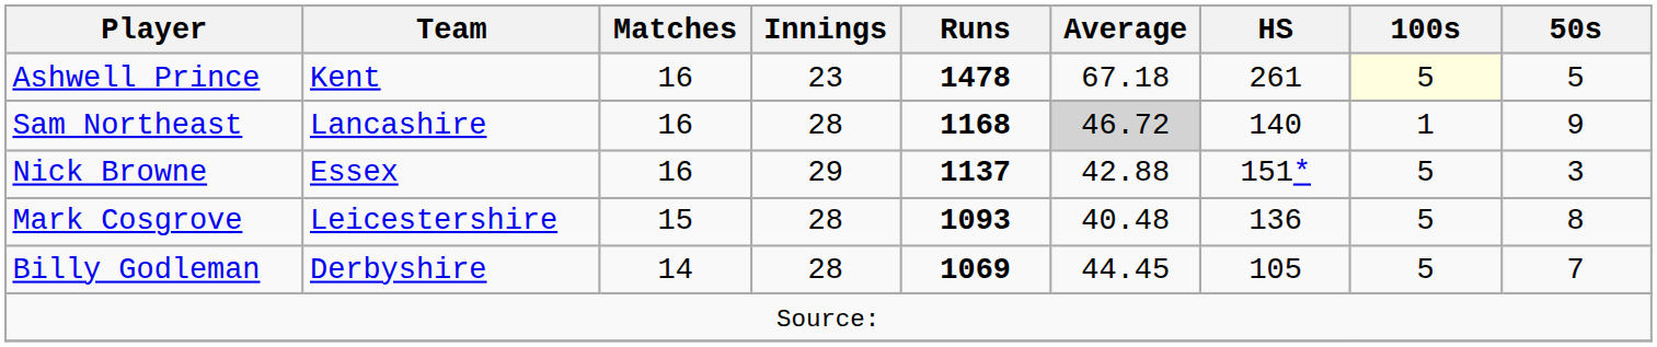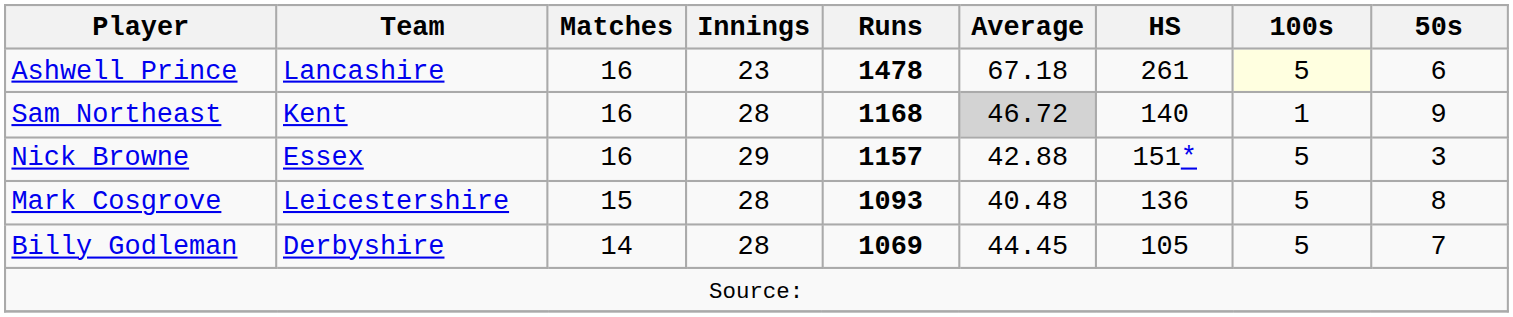 <table class="wikitable" style="text-align:center;">
 <tr>
 <th width=125>Player</th>
 <th width=125>Team</th>
 <th width=60>Matches</th>
 <th width=60>Innings</th>
 <th width=60>Runs</th>
 <th width=60>Average</th>
 <th width=60>HS</th>
 <th width=60>100s</th>
 <th width=60>50s</th>
 </tr>
 <tr>
 <td align="left"><a href='#'>Ashwell Prince</a></td>
-<td align="left"><a href='#'>Kent</a></td>
+<td align="left"><a href='#'>Lancashire</a></td>
 <td>16</td>
 <td>23</td>
 <td><strong>1478</strong></td>
 <td>67.18</td>
 <td>261</td>
 <td style="background: lightyellow;">5</td>
-<td>5</td>
+<td>6</td>
 </tr>
 <tr>
 <td align="left"><a href='#'>Sam Northeast</a></td>
-<td align="left"><a href='#'>Lancashire</a></td>
+<td align="left"><a href='#'>Kent</a></td>
 <td>16</td>
 <td>28</td>
 <td><strong>1168</strong></td>
 <td style="background: lightgrey;">46.72</td>
 <td>140</td>
 <td>1</td>
 <td>9</td>
 </tr>
 <tr>
 <td align="left"><a href='#'>Nick Browne</a></td>
 <td align="left"><a href='#'>Essex</a></td>
 <td>16</td>
 <td>29</td>
-<td><strong>1137</strong></td>
+<td><strong>1157</strong></td>
 <td>42.88</td>
 <td>151<a href='#'>*</a></td>
 <td>5</td>
 <td>3</td>
 </tr>
 <tr>
 <td align="left"><a href='#'>Mark Cosgrove</a></td>
 <td align="left"><a href='#'>Leicestershire</a></td>
 <td>15</td>
 <td>28</td>
 <td><strong>1093</strong></td>
 <td>40.48</td>
 <td>136</td>
 <td>5</td>
 <td>8</td>
 </tr>
 <tr>
 <td align="left"><a href='#'>Billy Godleman</a></td>
 <td align="left"><a href='#'>Derbyshire</a></td>
 <td>14</td>
 <td>28</td>
 <td><strong>1069</strong></td>
 <td>44.45</td>
 <td>105</td>
 <td>5</td>
 <td>7</td>
 </tr>
 <tr>
 <td colspan=9><small>Source:</small></td>
 </tr>
 <tr>
 </tr>
 </table>
